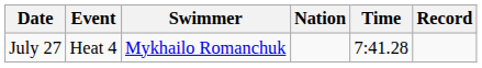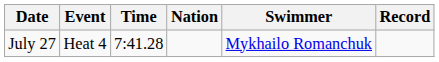 <table class="wikitable sortable" style="text-align:center" style=text-align:center>
 <tr>
 <th>Date</th>
 <th>Event</th>
+<th>Time</th>
+<th>Nation</th>
 <th>Swimmer</th>
-<th>Nation</th>
-<th>Time</th>
 <th>Record</th>
 </tr>
 <tr>
 <td>July 27</td>
 <td>Heat 4</td>
+<td>7:41.28</td>
+<td align=left></td>
 <td align=left><a href='#'>Mykhailo Romanchuk</a></td>
-<td align=left></td>
-<td>7:41.28</td>
 <td></td>
 </tr>
 </table>
